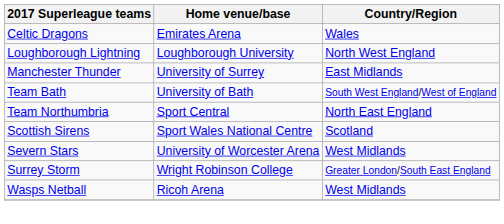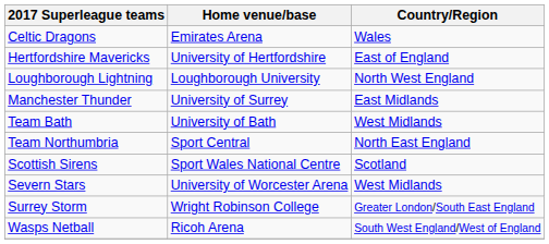 <table class="wikitable collapsible">
 <tr>
 <th>2017 Superleague teams</th>
 <th>Home venue/base</th>
 <th>Country/Region</th>
 </tr>
 <tr>
 <td><a href='#'>Celtic Dragons</a></td>
 <td><a href='#'>Emirates Arena</a></td>
 <td><a href='#'>Wales</a></td>
+</tr>
+<tr>
+<td><a href='#'>Hertfordshire Mavericks</a></td>
+<td><a href='#'>University of Hertfordshire</a></td>
+<td><a href='#'>East of England</a></td>
 </tr>
 <tr>
 <td><a href='#'>Loughborough Lightning</a></td>
 <td><a href='#'>Loughborough University</a></td>
 <td><a href='#'>North West England</a></td>
 </tr>
 <tr>
 <td><a href='#'>Manchester Thunder</a></td>
 <td><a href='#'>University of Surrey</a></td>
 <td><a href='#'>East Midlands</a></td>
 </tr>
 <tr>
 <td><a href='#'>Team Bath</a></td>
 <td><a href='#'>University of Bath</a></td>
-<td><small><a href='#'>South West England</a>/<a href='#'>West of England</a></small></td>
+<td><a href='#'>West Midlands</a></td>
 </tr>
 <tr>
 <td><a href='#'>Team Northumbria</a></td>
 <td><a href='#'>Sport Central</a></td>
 <td><a href='#'>North East England</a></td>
 </tr>
 <tr>
 <td><a href='#'>Scottish Sirens</a></td>
 <td><a href='#'>Sport Wales National Centre</a></td>
 <td><a href='#'>Scotland</a></td>
 </tr>
 <tr>
 <td><a href='#'>Severn Stars</a></td>
 <td><a href='#'>University of Worcester Arena</a></td>
 <td><a href='#'>West Midlands</a></td>
 </tr>
 <tr>
 <td><a href='#'>Surrey Storm</a></td>
 <td><a href='#'>Wright Robinson College</a></td>
 <td><small><a href='#'>Greater London</a>/<a href='#'>South East England</a></small></td>
 </tr>
 <tr>
 <td><a href='#'>Wasps Netball</a></td>
 <td><a href='#'>Ricoh Arena</a></td>
-<td><a href='#'>West Midlands</a></td>
+<td><small><a href='#'>South West England</a>/<a href='#'>West of England</a></small></td>
 </tr>
 <tr>
 </tr>
 </table>
